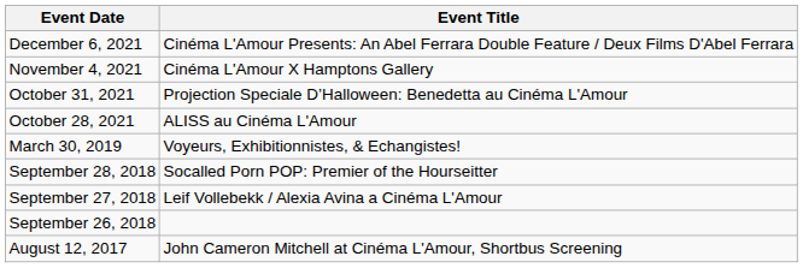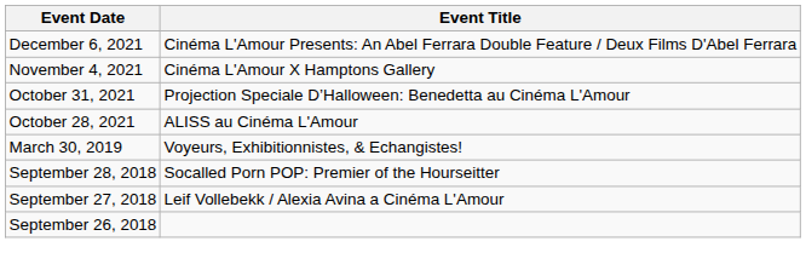 <table class="wikitable">
 <tr>
 <th>Event Date</th>
 <th>Event Title</th>
 </tr>
 <tr>
 <td>December 6, 2021</td>
 <td>Cinéma L'Amour Presents: An Abel Ferrara Double Feature /  Deux Films D'Abel Ferrara</td>
 </tr>
 <tr>
 <td>November 4, 2021</td>
 <td>Cinéma L'Amour X Hamptons Gallery</td>
 </tr>
 <tr>
 <td>October 31, 2021</td>
 <td>Projection Speciale D’Halloween: Benedetta au Cinéma L'Amour</td>
 </tr>
 <tr>
 <td>October 28, 2021</td>
 <td>ALISS au Cinéma L'Amour</td>
 </tr>
 <tr>
 <td>March 30, 2019</td>
 <td>Voyeurs, Exhibitionnistes, & Echangistes!</td>
 </tr>
 <tr>
 <td>September 28, 2018</td>
 <td>Socalled Porn POP: Premier of the Hourseitter</td>
 </tr>
 <tr>
 <td>September 27, 2018</td>
 <td>Leif Vollebekk / Alexia Avina a Cinéma L'Amour</td>
 </tr>
 <tr>
 <td>September 26, 2018</td>
 <td></td>
 </tr>
-<tr>
-<td>August 12, 2017</td>
-<td>John Cameron Mitchell at Cinéma L'Amour, Shortbus Screening</td>
-</tr>
 </table>
